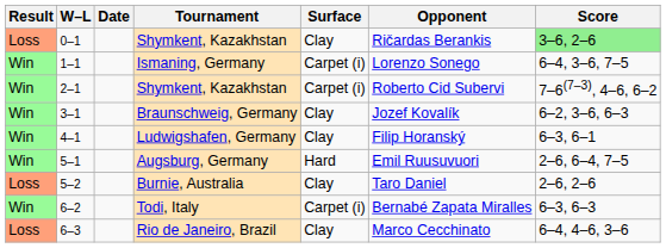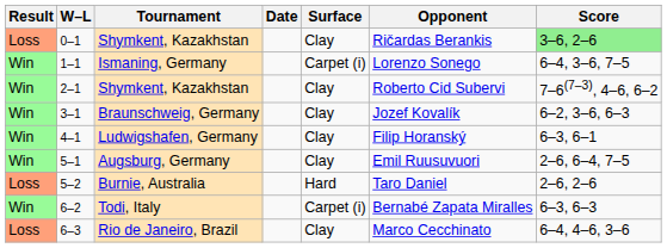 <table class="sortable wikitable">
 <tr>
 <th>Result</th>
 <th class="unsortable">W–L</th>
+<th>Tournament</th>
 <th>Date</th>
-<th>Tournament</th>
 <th>Surface</th>
 <th>Opponent</th>
 <th class="unsortable">Score</th>
 </tr>
 <tr>
 <td bgcolor=FFA07A>Loss</td>
 <td><small>0–1</small></td>
+<td style="background:moccasin;"><a href='#'>Shymkent</a>, Kazakhstan</td>
 <td><a href='#'></a></td>
-<td style="background:moccasin;"><a href='#'>Shymkent</a>, Kazakhstan</td>
 <td>Clay</td>
 <td> <a href='#'>Ričardas Berankis</a></td>
 <td style="background: lightgreen;">3–6, 2–6</td>
 </tr>
 <tr>
 <td bgcolor=98FB98>Win</td>
 <td><small>1–1</small></td>
+<td style="background:moccasin;"><a href='#'>Ismaning</a>, Germany</td>
 <td><a href='#'></a></td>
-<td style="background:moccasin;"><a href='#'>Ismaning</a>, Germany</td>
 <td>Carpet (i)</td>
 <td> <a href='#'>Lorenzo Sonego</a></td>
 <td>6–4, 3–6, 7–5</td>
 </tr>
 <tr>
 <td bgcolor=98FB98>Win</td>
 <td><small>2–1</small></td>
+<td style="background:moccasin;"><a href='#'>Shymkent</a>, Kazakhstan</td>
 <td><a href='#'></a></td>
-<td style="background:moccasin;"><a href='#'>Shymkent</a>, Kazakhstan</td>
-<td>Carpet (i)</td>
+<td>Clay</td>
 <td> <a href='#'>Roberto Cid Subervi</a></td>
 <td>7–6<sup>(7–3)</sup>, 4–6, 6–2</td>
 </tr>
 <tr>
 <td bgcolor=98FB98>Win</td>
 <td><small>3–1</small></td>
+<td style="background:moccasin;"><a href='#'>Braunschweig</a>, Germany</td>
 <td><a href='#'></a></td>
-<td style="background:moccasin;"><a href='#'>Braunschweig</a>, Germany</td>
 <td>Clay</td>
 <td> <a href='#'>Jozef Kovalík</a></td>
 <td>6–2, 3–6, 6–3</td>
 </tr>
 <tr>
 <td bgcolor=98FB98>Win</td>
 <td><small>4–1</small></td>
+<td style="background:moccasin;"><a href='#'>Ludwigshafen</a>, Germany</td>
 <td><a href='#'></a></td>
-<td style="background:moccasin;"><a href='#'>Ludwigshafen</a>, Germany</td>
 <td>Clay</td>
 <td> <a href='#'>Filip Horanský</a></td>
 <td>6–3, 6–1</td>
 </tr>
 <tr>
 <td bgcolor=98FB98>Win</td>
 <td><small>5–1</small></td>
+<td style="background:moccasin;"><a href='#'>Augsburg</a>, Germany</td>
 <td><a href='#'></a></td>
-<td style="background:moccasin;"><a href='#'>Augsburg</a>, Germany</td>
-<td>Hard</td>
+<td>Clay</td>
 <td> <a href='#'>Emil Ruusuvuori</a></td>
 <td>2–6, 6–4, 7–5</td>
 </tr>
 <tr>
 <td bgcolor=FFA07A>Loss</td>
 <td><small>5–2</small></td>
+<td style="background:moccasin;"><a href='#'>Burnie</a>, Australia</td>
 <td><a href='#'></a></td>
-<td style="background:moccasin;"><a href='#'>Burnie</a>, Australia</td>
-<td>Clay</td>
+<td>Hard</td>
 <td> <a href='#'>Taro Daniel</a></td>
 <td>2–6, 2–6</td>
 </tr>
 <tr>
 <td bgcolor=98FB98>Win</td>
 <td><small>6–2</small></td>
+<td style="background:moccasin;"><a href='#'>Todi</a>, Italy</td>
 <td><a href='#'></a></td>
-<td style="background:moccasin;"><a href='#'>Todi</a>, Italy</td>
 <td>Carpet (i)</td>
 <td> <a href='#'>Bernabé Zapata Miralles</a></td>
 <td>6–3, 6–3</td>
 </tr>
 <tr>
 <td bgcolor=FFA07A>Loss</td>
 <td><small>6–3</small></td>
+<td style="background:moccasin;"><a href='#'>Rio de Janeiro</a>, Brazil</td>
 <td><a href='#'></a></td>
-<td style="background:moccasin;"><a href='#'>Rio de Janeiro</a>, Brazil</td>
 <td>Clay</td>
 <td> <a href='#'>Marco Cecchinato</a></td>
 <td>6–4, 4–6, 3–6</td>
 </tr>
 </table>
